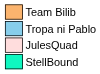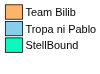 <table class="toccolours" style="font-size: 95%; white-space: nowrap; margin-right: auto; margin-left: auto">
 <tr>
 <td style="background:#fbb46e; border:1px solid black">     </td>
 <td>Team Bilib</td>
 </tr>
 <tr>
 <td style="background:#87ceeb; border:1px solid black">     </td>
 <td>Tropa ni Pablo</td>
 </tr>
 <tr>
-<td style="background:#ffdddd; border:1px solid black">     </td>
-<td>JulesQuad</td>
-</tr>
-<tr>
 <td style="background:#0ff7c0; border:1px solid black">     </td>
 <td>StellBound</td>
 </tr>
 </table>
